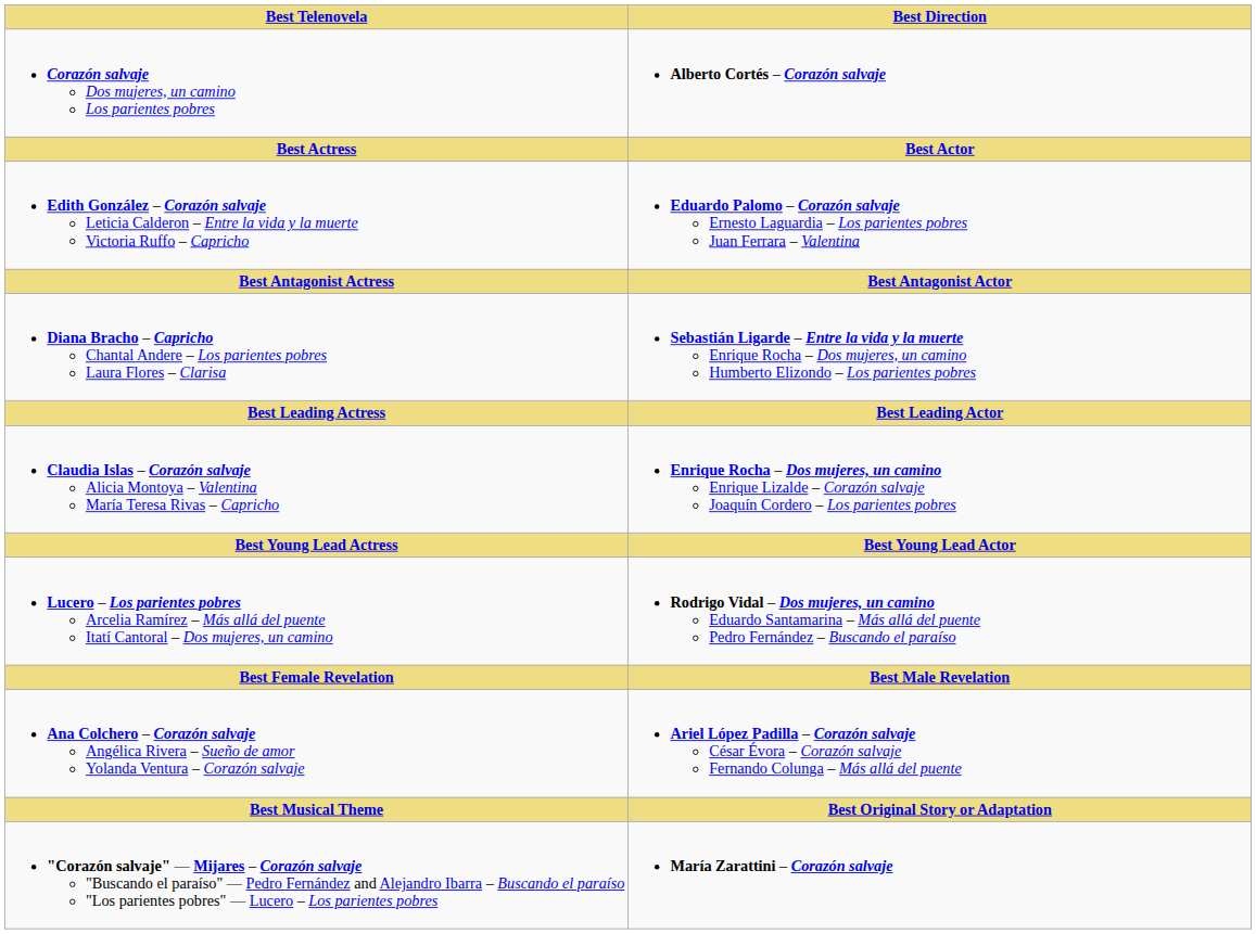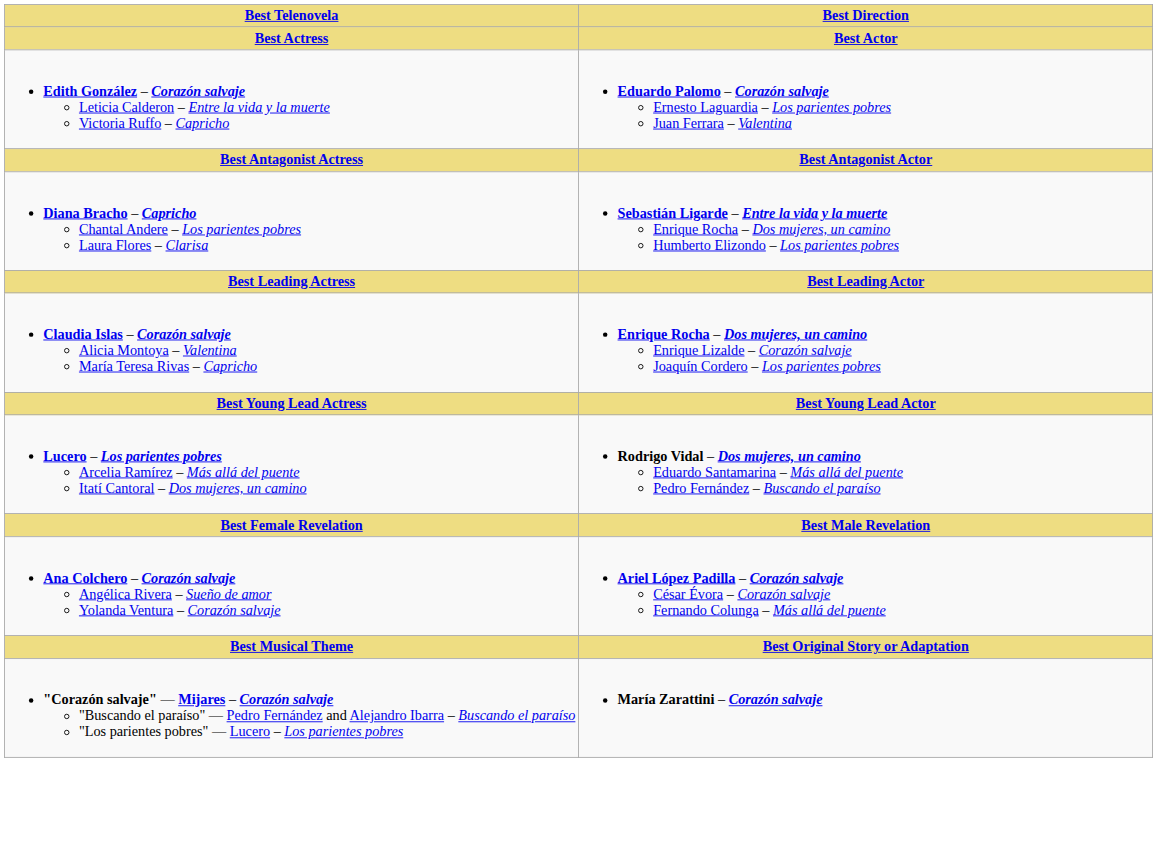 <table class="wikitable">
 <tr>
 <th style="background:#EEDD82; width:50%"><a href='#'>Best Telenovela</a></th>
 <th style="background:#EEDD82; width:50%"><a href='#'>Best Direction</a></th>
-</tr>
-<tr>
-<td valign="top"><br><ul><li><strong><em><a href='#'>Corazón salvaje</a></em></strong><ul><li><em><a href='#'>Dos mujeres, un camino</a></em></li><li><em><a href='#'>Los parientes pobres</a></em></li></ul></li></ul></td>
-<td valign="top"><br><ul><li><strong>Alberto Cortés</strong> – <strong><em><a href='#'>Corazón salvaje</a></em></strong></li></ul></td>
 </tr>
 <tr>
 <th style="background:#EEDD82; width:50%"><a href='#'>Best Actress</a></th>
 <th style="background:#EEDD82; width:50%"><a href='#'>Best Actor</a></th>
 </tr>
 <tr>
 <td valign="top"><br><ul><li><strong><a href='#'>Edith González</a></strong> – <strong><em><a href='#'>Corazón salvaje</a></em></strong><ul><li><a href='#'>Leticia Calderon</a> –  <em><a href='#'>Entre la vida y la muerte</a></em></li><li><a href='#'>Victoria Ruffo</a> – <em><a href='#'>Capricho</a></em></li></ul></li></ul></td>
 <td valign="top"><br><ul><li><strong><a href='#'>Eduardo Palomo</a></strong> – <strong><em><a href='#'>Corazón salvaje</a></em></strong><ul><li><a href='#'>Ernesto Laguardia</a> – <em><a href='#'>Los parientes pobres</a></em></li><li><a href='#'>Juan Ferrara</a> – <em><a href='#'>Valentina</a></em></li></ul></li></ul></td>
 </tr>
 <tr>
 <th style="background:#EEDD82; width:50%"><a href='#'>Best Antagonist Actress</a></th>
 <th style="background:#EEDD82; width:50%"><a href='#'>Best Antagonist Actor</a></th>
 </tr>
 <tr>
 <td valign="top"><br><ul><li><strong><a href='#'>Diana Bracho</a></strong> – <strong><em><a href='#'>Capricho</a></em></strong><ul><li><a href='#'>Chantal Andere</a> – <em><a href='#'>Los parientes pobres</a></em></li><li><a href='#'>Laura Flores</a> – <em><a href='#'>Clarisa</a></em></li></ul></li></ul></td>
 <td valign="top"><br><ul><li><strong><a href='#'>Sebastián Ligarde</a></strong> – <strong><em><a href='#'>Entre la vida y la muerte</a></em></strong><ul><li><a href='#'>Enrique Rocha</a> – <em><a href='#'>Dos mujeres, un camino</a></em></li><li><a href='#'>Humberto Elizondo</a> – <em><a href='#'>Los parientes pobres</a></em></li></ul></li></ul></td>
 </tr>
 <tr>
 <th style="background:#EEDD82; width:50%"><a href='#'>Best Leading Actress</a></th>
 <th style="background:#EEDD82; width:50%"><a href='#'>Best Leading Actor</a></th>
 </tr>
 <tr>
 <td valign="top"><br><ul><li><strong><a href='#'>Claudia Islas</a></strong> – <strong><em><a href='#'>Corazón salvaje</a></em></strong><ul><li><a href='#'>Alicia Montoya</a> – <em><a href='#'>Valentina</a></em></li><li><a href='#'>María Teresa Rivas</a> – <em><a href='#'>Capricho</a></em></li></ul></li></ul></td>
 <td valign="top"><br><ul><li><strong><a href='#'>Enrique Rocha</a></strong> – <strong><em><a href='#'>Dos mujeres, un camino</a></em></strong><ul><li><a href='#'>Enrique Lizalde</a> – <em><a href='#'>Corazón salvaje</a></em></li><li><a href='#'>Joaquín Cordero</a> – <em><a href='#'>Los parientes pobres</a></em></li></ul></li></ul></td>
 </tr>
 <tr>
 <th style="background:#EEDD82; width:50%"><a href='#'>Best Young Lead Actress</a></th>
 <th style="background:#EEDD82; width:50%"><a href='#'>Best Young Lead Actor</a></th>
 </tr>
 <tr>
 <td valign="top"><br><ul><li><strong><a href='#'>Lucero</a></strong> – <strong><em><a href='#'>Los parientes pobres</a></em></strong><ul><li><a href='#'>Arcelia Ramírez</a> – <em><a href='#'>Más allá del puente</a></em></li><li><a href='#'>Itatí Cantoral</a> – <em><a href='#'>Dos mujeres, un camino</a></em></li></ul></li></ul></td>
 <td valign="top"><br><ul><li><strong>Rodrigo Vidal</strong> – <strong><em><a href='#'>Dos mujeres, un camino</a></em></strong><ul><li><a href='#'>Eduardo Santamarina</a> – <em><a href='#'>Más allá del puente</a></em></li><li><a href='#'>Pedro Fernández</a> – <em><a href='#'>Buscando el paraíso</a></em></li></ul></li></ul></td>
 </tr>
 <tr>
 <th style="background:#EEDD82; width:50%"><a href='#'>Best Female Revelation</a></th>
 <th style="background:#EEDD82; width:50%"><a href='#'>Best Male Revelation</a></th>
 </tr>
 <tr>
 <td valign="top"><br><ul><li><strong><a href='#'>Ana Colchero</a></strong> – <strong><em><a href='#'>Corazón salvaje</a></em></strong><ul><li><a href='#'>Angélica Rivera</a> – <em><a href='#'>Sueño de amor</a></em></li><li><a href='#'>Yolanda Ventura</a> – <em><a href='#'>Corazón salvaje</a></em></li></ul></li></ul></td>
 <td valign="top"><br><ul><li><strong><a href='#'>Ariel López Padilla</a></strong> – <strong><em><a href='#'>Corazón salvaje</a></em></strong><ul><li><a href='#'>César Évora</a> – <em><a href='#'>Corazón salvaje</a></em></li><li><a href='#'>Fernando Colunga</a> – <em><a href='#'>Más allá del puente</a></em></li></ul></li></ul></td>
 </tr>
 <tr>
 <th style="background:#EEDD82; width:50%"><a href='#'>Best Musical Theme</a></th>
 <th style="background:#EEDD82; width:50%"><a href='#'>Best Original Story or Adaptation</a></th>
 </tr>
 <tr>
 <td valign="top"><br><ul><li><strong>"Corazón salvaje"</strong> — <strong><a href='#'>Mijares</a></strong> – <strong><em><a href='#'>Corazón salvaje</a></em></strong><ul><li>"Buscando el paraíso" — <a href='#'>Pedro Fernández</a> and <a href='#'>Alejandro Ibarra</a> – <em><a href='#'>Buscando el paraíso</a></em></li><li>"Los parientes pobres" — <a href='#'>Lucero</a> – <em><a href='#'>Los parientes pobres</a></em></li></ul></li></ul></td>
 <td valign="top"><br><ul><li><strong>María Zarattini</strong> – <strong><em><a href='#'>Corazón salvaje</a></em></strong></li></ul></td>
 </tr>
 </table>
